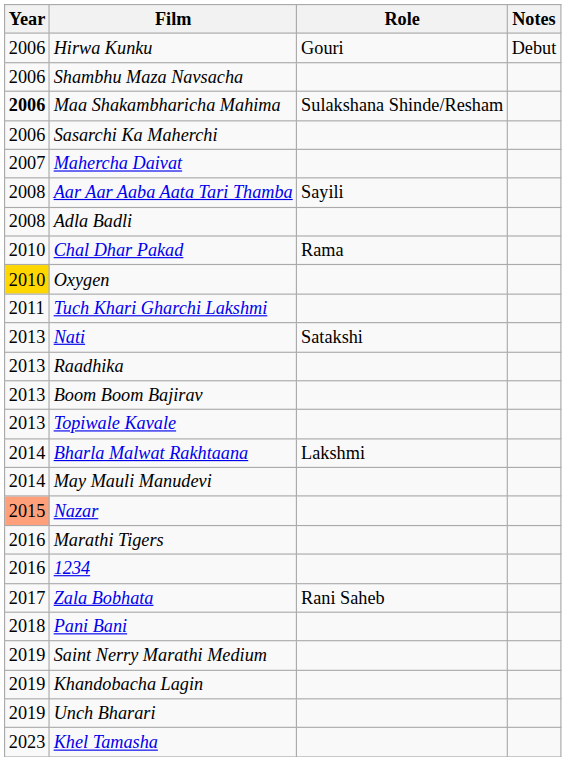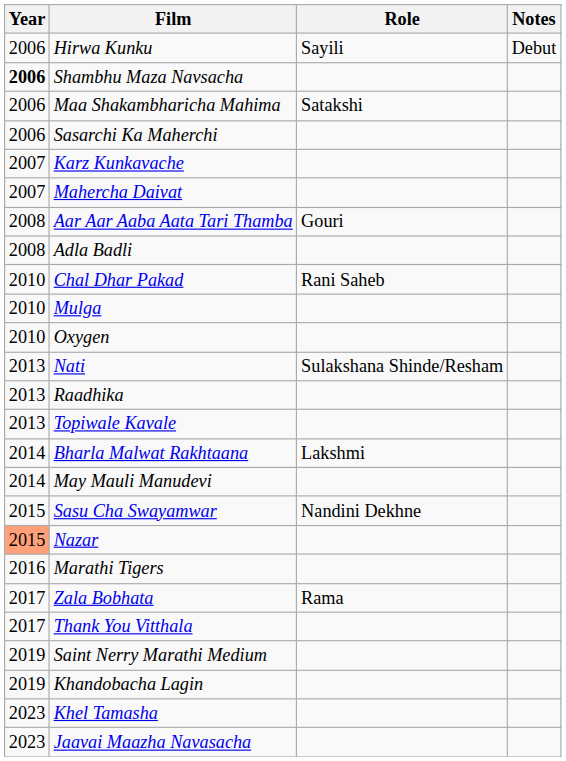 <table class="wikitable">
 <tr>
 <th>Year</th>
 <th>Film</th>
 <th>Role</th>
 <th>Notes</th>
 </tr>
 <tr>
 <td>2006</td>
 <td><em>Hirwa Kunku</em></td>
-<td>Gouri</td>
+<td>Sayili</td>
 <td>Debut</td>
 </tr>
 <tr>
-<td>2006</td>
+<td><strong>2006</strong></td>
 <td><em>Shambhu Maza Navsacha</em></td>
 <td></td>
 <td></td>
 </tr>
 <tr>
-<td><strong>2006</strong></td>
+<td>2006</td>
 <td><em>Maa Shakambharicha Mahima</em></td>
-<td>Sulakshana Shinde/Resham</td>
+<td>Satakshi</td>
 <td></td>
 </tr>
 <tr>
 <td>2006</td>
 <td><em>Sasarchi Ka Maherchi</em></td>
+<td></td>
+<td></td>
+</tr>
+<tr>
+<td>2007</td>
+<td><em><a href='#'>Karz Kunkavache</a></em></td>
 <td></td>
 <td></td>
 </tr>
 <tr>
 <td>2007</td>
 <td><em><a href='#'>Mahercha Daivat</a></em></td>
 <td></td>
 <td></td>
 </tr>
 <tr>
 <td>2008</td>
 <td><em><a href='#'>Aar Aar Aaba Aata Tari Thamba</a></em></td>
-<td>Sayili</td>
+<td>Gouri</td>
 <td></td>
 </tr>
 <tr>
 <td>2008</td>
 <td><em>Adla Badli</em></td>
 <td></td>
 <td></td>
 </tr>
 <tr>
 <td>2010</td>
 <td><em><a href='#'>Chal Dhar Pakad</a></em></td>
-<td>Rama</td>
+<td>Rani Saheb</td>
 <td></td>
 </tr>
 <tr>
-<td style="background: gold;">2010</td>
-<td><em>Oxygen</em></td>
+<td>2010</td>
+<td><em><a href='#'>Mulga</a></em></td>
 <td></td>
 <td></td>
 </tr>
 <tr>
-<td>2011</td>
-<td><em><a href='#'>Tuch Khari Gharchi Lakshmi</a></em></td>
+<td>2010</td>
+<td><em>Oxygen</em></td>
 <td></td>
 <td></td>
 </tr>
 <tr>
 <td>2013</td>
 <td><em><a href='#'>Nati</a></em></td>
-<td>Satakshi</td>
+<td>Sulakshana Shinde/Resham</td>
 <td></td>
 </tr>
 <tr>
 <td>2013</td>
 <td><em>Raadhika</em></td>
-<td></td>
-<td></td>
-</tr>
-<tr>
-<td>2013</td>
-<td><em>Boom Boom Bajirav</em></td>
 <td></td>
 <td></td>
 </tr>
 <tr>
 <td>2013</td>
 <td><em><a href='#'>Topiwale Kavale</a></em></td>
 <td></td>
 <td></td>
 </tr>
 <tr>
 <td>2014</td>
 <td><em><a href='#'>Bharla Malwat Rakhtaana</a></em></td>
 <td>Lakshmi</td>
 <td></td>
 </tr>
 <tr>
 <td>2014</td>
 <td><em>May Mauli Manudevi</em></td>
 <td></td>
 <td></td>
 </tr>
 <tr>
+<td>2015</td>
+<td><em><a href='#'>Sasu Cha Swayamwar</a></em></td>
+<td>Nandini Dekhne</td>
+<td></td>
+</tr>
+<tr>
 <td style="background: lightsalmon;">2015</td>
 <td><em><a href='#'>Nazar</a></em></td>
 <td></td>
 <td></td>
 </tr>
 <tr>
 <td>2016</td>
 <td><em>Marathi Tigers</em></td>
 <td></td>
 <td></td>
 </tr>
 <tr>
-<td>2016</td>
-<td><em><a href='#'>1234</a></em></td>
-<td></td>
+<td>2017</td>
+<td><em><a href='#'>Zala Bobhata</a></em></td>
+<td>Rama</td>
 <td></td>
 </tr>
 <tr>
 <td>2017</td>
-<td><em><a href='#'>Zala Bobhata</a></em></td>
-<td>Rani Saheb</td>
-<td></td>
-</tr>
-<tr>
-<td>2018</td>
-<td><em><a href='#'>Pani Bani</a></em></td>
+<td><em><a href='#'>Thank You Vitthala</a></em></td>
 <td></td>
 <td></td>
 </tr>
 <tr>
 <td>2019</td>
 <td><em>Saint Nerry Marathi Medium</em></td>
 <td></td>
 <td></td>
 </tr>
 <tr>
 <td>2019</td>
 <td><em>Khandobacha Lagin</em></td>
 <td></td>
 <td></td>
 </tr>
 <tr>
-<td>2019</td>
-<td><em>Unch Bharari</em></td>
+<td>2023</td>
+<td><em><a href='#'>Khel Tamasha</a></em></td>
 <td></td>
 <td></td>
 </tr>
 <tr>
 <td>2023</td>
-<td><em><a href='#'>Khel Tamasha</a></em></td>
+<td><em><a href='#'>Jaavai Maazha Navasacha</a></em></td>
 <td></td>
 <td></td>
 </tr>
 </table>
